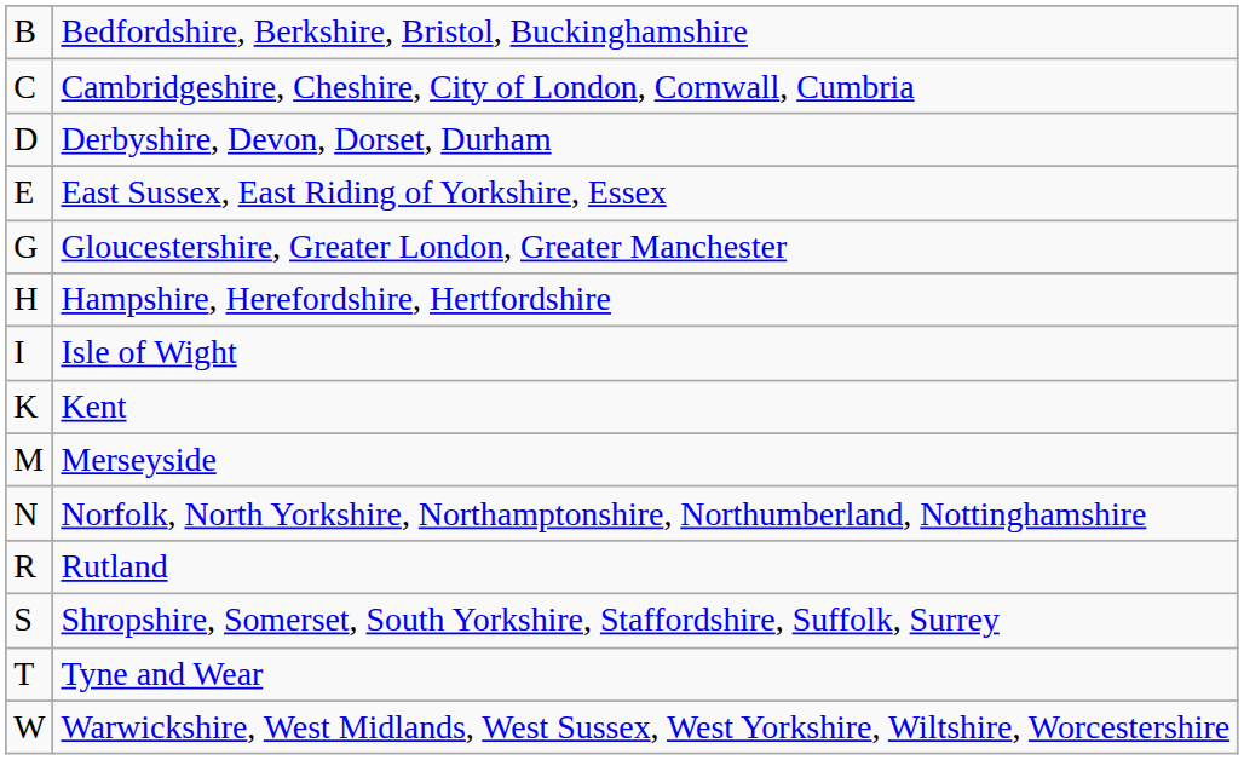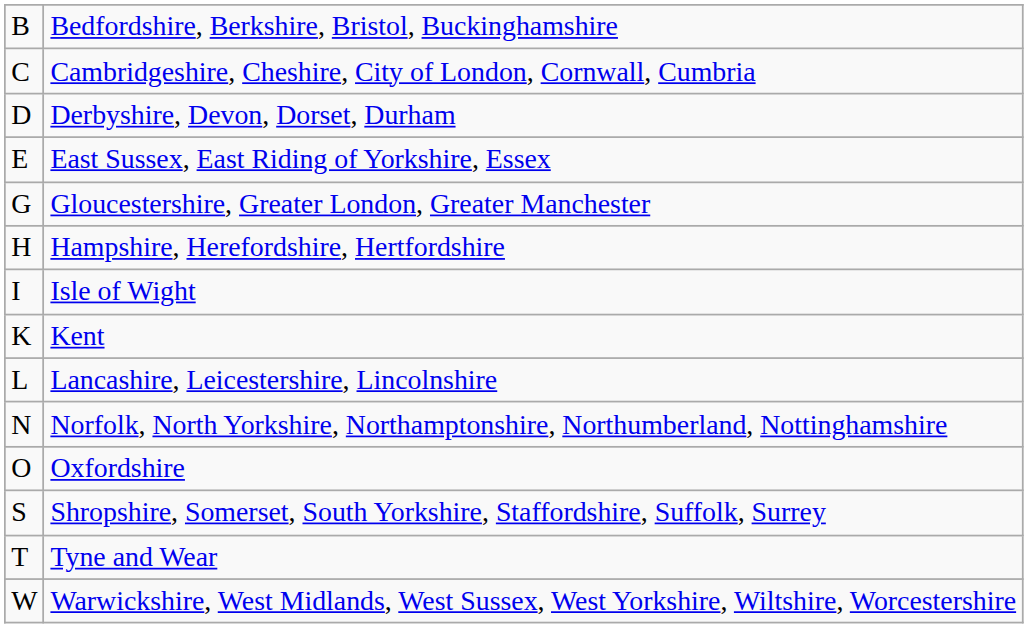 <table class="wikitable">
 <tr>
 <td>B</td>
 <td><a href='#'>Bedfordshire</a>, <a href='#'>Berkshire</a>, <a href='#'>Bristol</a>, <a href='#'>Buckinghamshire</a></td>
 </tr>
 <tr>
 <td>C</td>
 <td><a href='#'>Cambridgeshire</a>, <a href='#'>Cheshire</a>, <a href='#'>City of London</a>, <a href='#'>Cornwall</a>, <a href='#'>Cumbria</a></td>
 </tr>
 <tr>
 <td>D</td>
 <td><a href='#'>Derbyshire</a>, <a href='#'>Devon</a>, <a href='#'>Dorset</a>, <a href='#'>Durham</a></td>
 </tr>
 <tr>
 <td>E</td>
 <td><a href='#'>East Sussex</a>, <a href='#'>East Riding of Yorkshire</a>, <a href='#'>Essex</a></td>
 </tr>
 <tr>
 <td>G</td>
 <td><a href='#'>Gloucestershire</a>,  <a href='#'>Greater London</a>, <a href='#'>Greater Manchester</a></td>
 </tr>
 <tr>
 <td>H</td>
 <td><a href='#'>Hampshire</a>, <a href='#'>Herefordshire</a>, <a href='#'>Hertfordshire</a></td>
 </tr>
 <tr>
 <td>I</td>
 <td><a href='#'>Isle of Wight</a></td>
 </tr>
 <tr>
 <td>K</td>
 <td><a href='#'>Kent</a></td>
 </tr>
 <tr>
-<td>M</td>
-<td><a href='#'>Merseyside</a></td>
+<td>L</td>
+<td><a href='#'>Lancashire</a>, <a href='#'>Leicestershire</a>, <a href='#'>Lincolnshire</a></td>
 </tr>
 <tr>
 <td>N</td>
 <td><a href='#'>Norfolk</a>,  <a href='#'>North Yorkshire</a>, <a href='#'>Northamptonshire</a>, <a href='#'>Northumberland</a>, <a href='#'>Nottinghamshire</a></td>
 </tr>
 <tr>
-<td>R</td>
-<td><a href='#'>Rutland</a></td>
+<td>O</td>
+<td><a href='#'>Oxfordshire</a></td>
 </tr>
 <tr>
 <td>S</td>
 <td><a href='#'>Shropshire</a>, <a href='#'>Somerset</a>, <a href='#'>South Yorkshire</a>, <a href='#'>Staffordshire</a>, <a href='#'>Suffolk</a>, <a href='#'>Surrey</a></td>
 </tr>
 <tr>
 <td>T</td>
 <td><a href='#'>Tyne and Wear</a></td>
 </tr>
 <tr>
 <td>W</td>
 <td><a href='#'>Warwickshire</a>, <a href='#'>West Midlands</a>, <a href='#'>West Sussex</a>, <a href='#'>West Yorkshire</a>, <a href='#'>Wiltshire</a>, <a href='#'>Worcestershire</a></td>
 </tr>
 </table>
